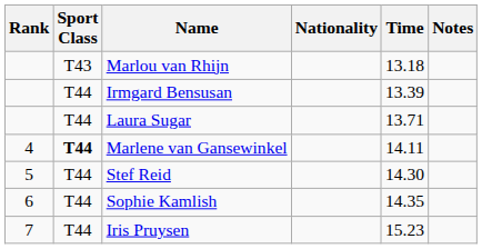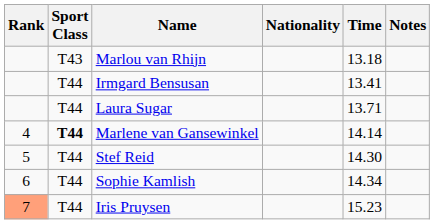 <table class="wikitable sortable" style="text-align:center">
 <tr>
 <th>Rank</th>
 <th>Sport<br>Class</th>
 <th>Name</th>
 <th>Nationality</th>
 <th>Time</th>
 <th>Notes</th>
 </tr>
 <tr>
 <td></td>
 <td>T43</td>
 <td align=left><a href='#'>Marlou van Rhijn</a></td>
 <td align=left></td>
 <td>13.18</td>
 <td></td>
 </tr>
 <tr>
 <td></td>
 <td>T44</td>
 <td align=left><a href='#'>Irmgard Bensusan</a></td>
 <td align=left></td>
-<td>13.39</td>
+<td>13.41</td>
 <td></td>
 </tr>
 <tr>
 <td></td>
 <td>T44</td>
 <td align=left><a href='#'>Laura Sugar</a></td>
 <td align=left></td>
 <td>13.71</td>
 <td></td>
 </tr>
 <tr>
 <td>4</td>
 <td><strong>T44</strong></td>
 <td align=left><a href='#'>Marlene van Gansewinkel</a></td>
 <td align=left></td>
-<td>14.11</td>
+<td>14.14</td>
 <td></td>
 </tr>
 <tr>
 <td>5</td>
 <td>T44</td>
 <td align=left><a href='#'>Stef Reid</a></td>
 <td align=left></td>
 <td>14.30</td>
 <td></td>
 </tr>
 <tr>
 <td>6</td>
 <td>T44</td>
 <td align=left><a href='#'>Sophie Kamlish</a></td>
 <td align=left></td>
-<td>14.35</td>
+<td>14.34</td>
 <td></td>
 </tr>
 <tr>
-<td>7</td>
+<td style="background: lightsalmon;">7</td>
 <td>T44</td>
 <td align=left><a href='#'>Iris Pruysen</a></td>
 <td align=left></td>
 <td>15.23</td>
 <td></td>
 </tr>
 </table>
